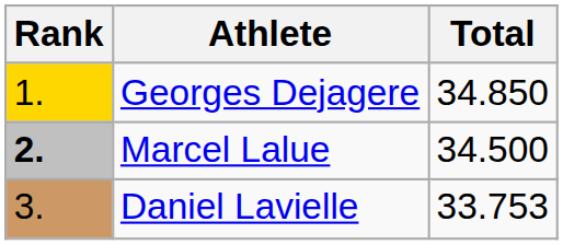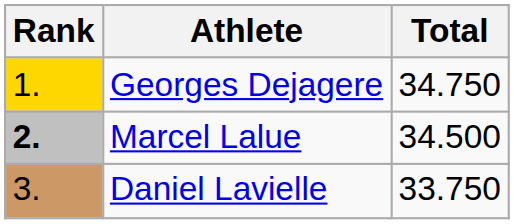 <table class="wikitable">
 <tr>
 <th>Rank</th>
 <th>Athlete</th>
 <th>Total</th>
 </tr>
 <tr>
 <td bgcolor="gold">1.</td>
 <td> <a href='#'>Georges Dejagere</a></td>
-<td>34.850</td>
+<td>34.750</td>
 </tr>
 <tr>
 <td bgcolor="silver"><strong>2.</strong></td>
 <td> <a href='#'>Marcel Lalue</a></td>
 <td>34.500</td>
 </tr>
 <tr>
 <td bgcolor="#cc9966">3.</td>
 <td> <a href='#'>Daniel Lavielle</a></td>
-<td>33.753</td>
+<td>33.750</td>
 </tr>
 </table>
